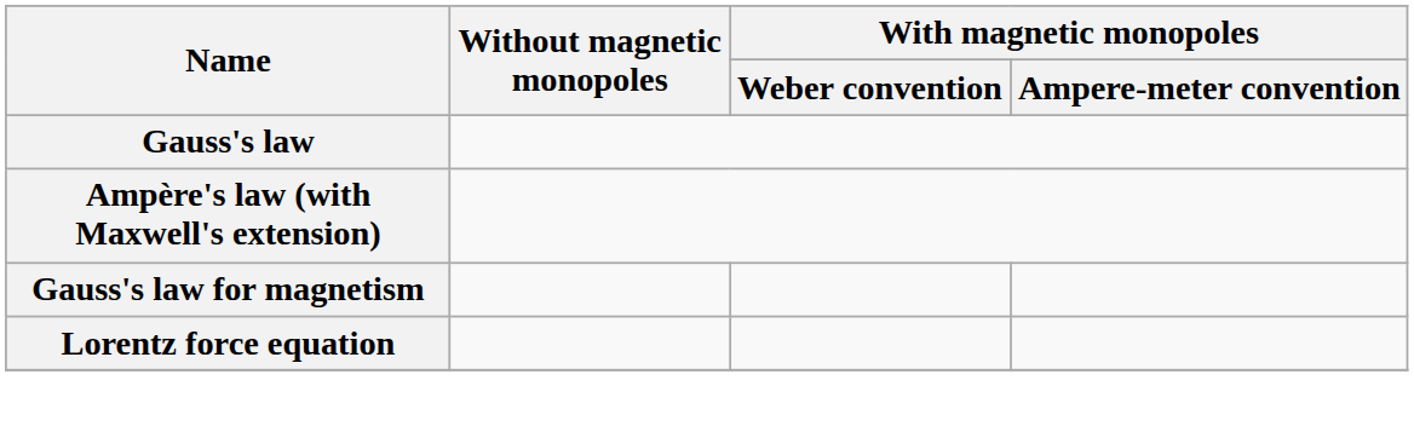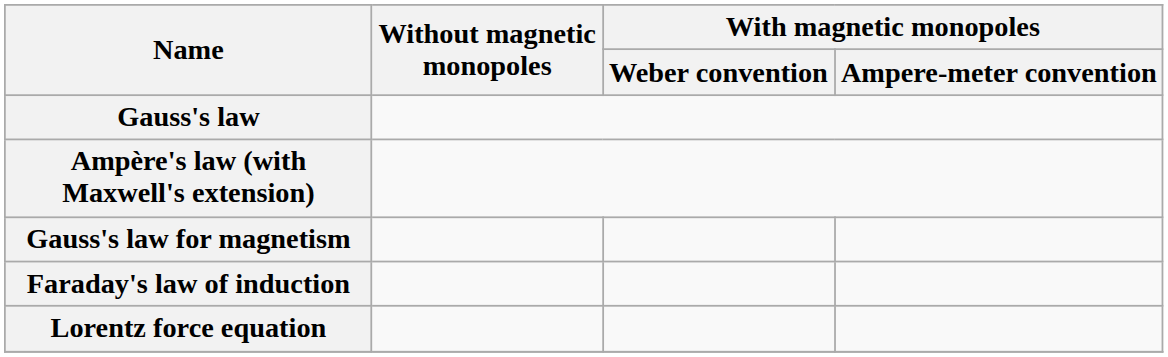 <table class="wikitable" style="text-align: center;">
 <tr>
 <th rowspan=2 scope="col" width="200px">Name</th>
 <th rowspan=2>Without magnetic <br>monopoles</th>
 <th colspan=2>With magnetic monopoles</th>
 </tr>
 <tr>
 <th>Weber convention</th>
 <th>Ampere-meter convention</th>
 </tr>
 <tr>
 <th>Gauss's law</th>
 <td colspan="3"></td>
 </tr>
 <tr>
 <th>Ampère's law (with Maxwell's extension)</th>
 <td colspan="3"></td>
 </tr>
 <tr>
 <th>Gauss's law for magnetism</th>
 <td></td>
 <td></td>
 <td></td>
 </tr>
 <tr>
+<th>Faraday's law of induction</th>
+<td></td>
+<td></td>
+<td></td>
+</tr>
+<tr>
 <th>Lorentz force equation</th>
 <td></td>
 <td></td>
 <td></td>
 </tr>
 <tr>
 </tr>
 </table>
